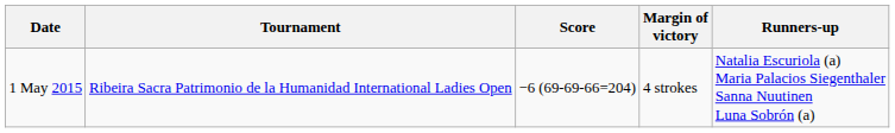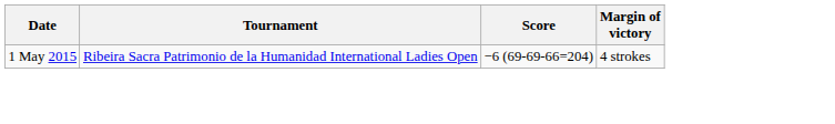 <table class=wikitable style="font-size:95%">
 <tr>
 <th>Date</th>
 <th>Tournament</th>
 <th>Score</th>
 <th>Margin of<br>victory</th>
-<th>Runners-up</th>
 </tr>
 <tr>
 <td align=center>1 May <a href='#'>2015</a></td>
 <td><a href='#'>Ribeira Sacra Patrimonio de la Humanidad International Ladies Open</a></td>
 <td>−6 (69-69-66=204)</td>
 <td>4 strokes</td>
-<td> <a href='#'>Natalia Escuriola</a> (a)<br> <a href='#'>Maria Palacios Siegenthaler</a><br> <a href='#'>Sanna Nuutinen</a><br> <a href='#'>Luna Sobrón</a> (a)</td>
 </tr>
 </table>
